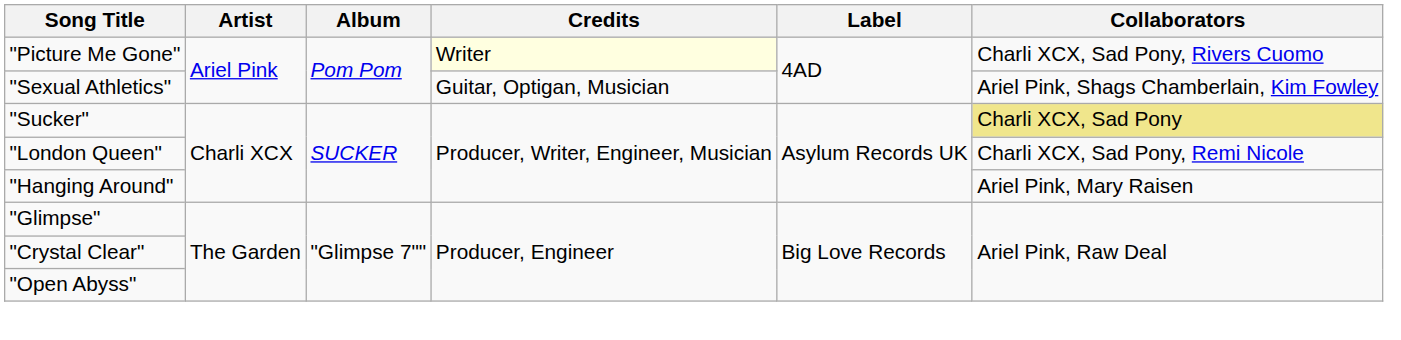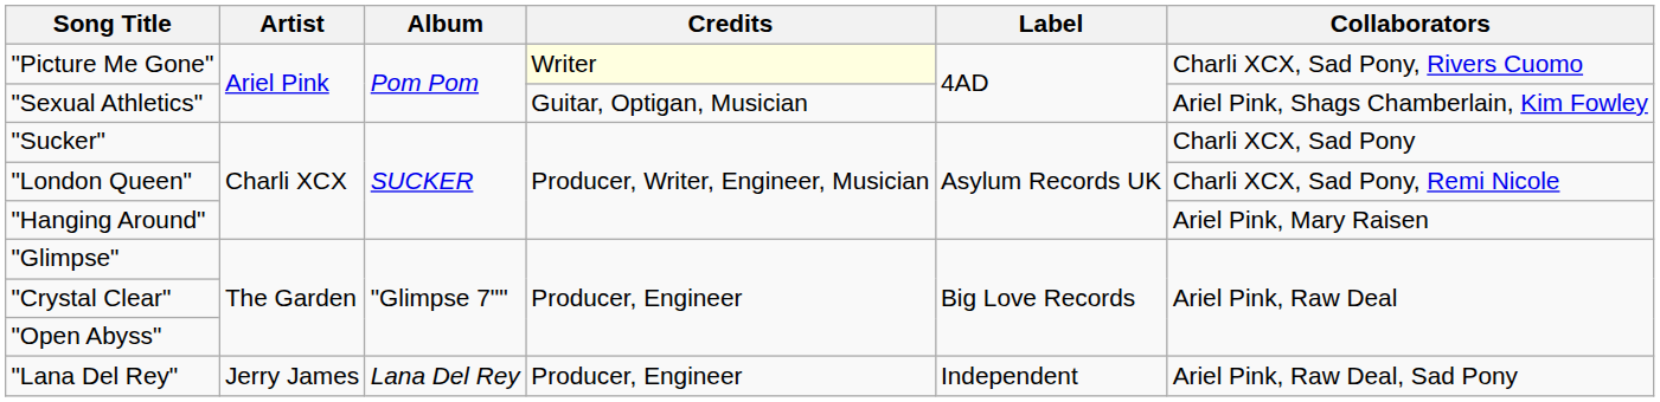 <table class="wikitable">
 <tr>
 <th>Song Title</th>
 <th>Artist</th>
 <th>Album</th>
 <th>Credits</th>
 <th>Label</th>
 <th>Collaborators</th>
 </tr>
 <tr>
 <td>"Picture Me Gone"</td>
 <td rowspan="2"><a href='#'>Ariel Pink</a></td>
 <td rowspan="2"><em><a href='#'>Pom Pom</a></em></td>
 <td style="background: lightyellow;">Writer</td>
 <td rowspan="2">4AD</td>
 <td>Charli XCX, Sad Pony, <a href='#'>Rivers Cuomo</a></td>
 </tr>
 <tr>
 <td>"Sexual Athletics"</td>
 <td>Guitar, Optigan, Musician</td>
 <td>Ariel Pink, Shags Chamberlain, <a href='#'>Kim Fowley</a></td>
 </tr>
 <tr>
 <td>"Sucker"</td>
 <td rowspan="3">Charli XCX</td>
 <td rowspan="3"><em><a href='#'>SUCKER</a></em></td>
 <td rowspan="3">Producer, Writer, Engineer, Musician</td>
 <td rowspan="3">Asylum Records UK</td>
-<td style="background: khaki;">Charli XCX, Sad Pony</td>
+<td>Charli XCX, Sad Pony</td>
 </tr>
 <tr>
 <td>"London Queen"</td>
 <td>Charli XCX, Sad Pony, <a href='#'>Remi Nicole</a></td>
 </tr>
 <tr>
 <td>"Hanging Around"</td>
 <td>Ariel Pink, Mary Raisen</td>
 </tr>
 <tr>
 <td>"Glimpse"</td>
 <td rowspan="3">The Garden</td>
 <td rowspan="3">"Glimpse 7""</td>
 <td rowspan="3">Producer, Engineer</td>
 <td rowspan="3">Big Love Records</td>
 <td rowspan="3">Ariel Pink, Raw Deal</td>
 </tr>
 <tr>
 <td>"Crystal Clear"</td>
 </tr>
 <tr>
 <td>"Open Abyss"</td>
 </tr>
+<tr>
+<td>"Lana Del Rey"</td>
+<td>Jerry James</td>
+<td><em>Lana Del Rey</em></td>
+<td>Producer, Engineer</td>
+<td>Independent</td>
+<td>Ariel Pink, Raw Deal, Sad Pony</td>
+</tr>
 </table>
